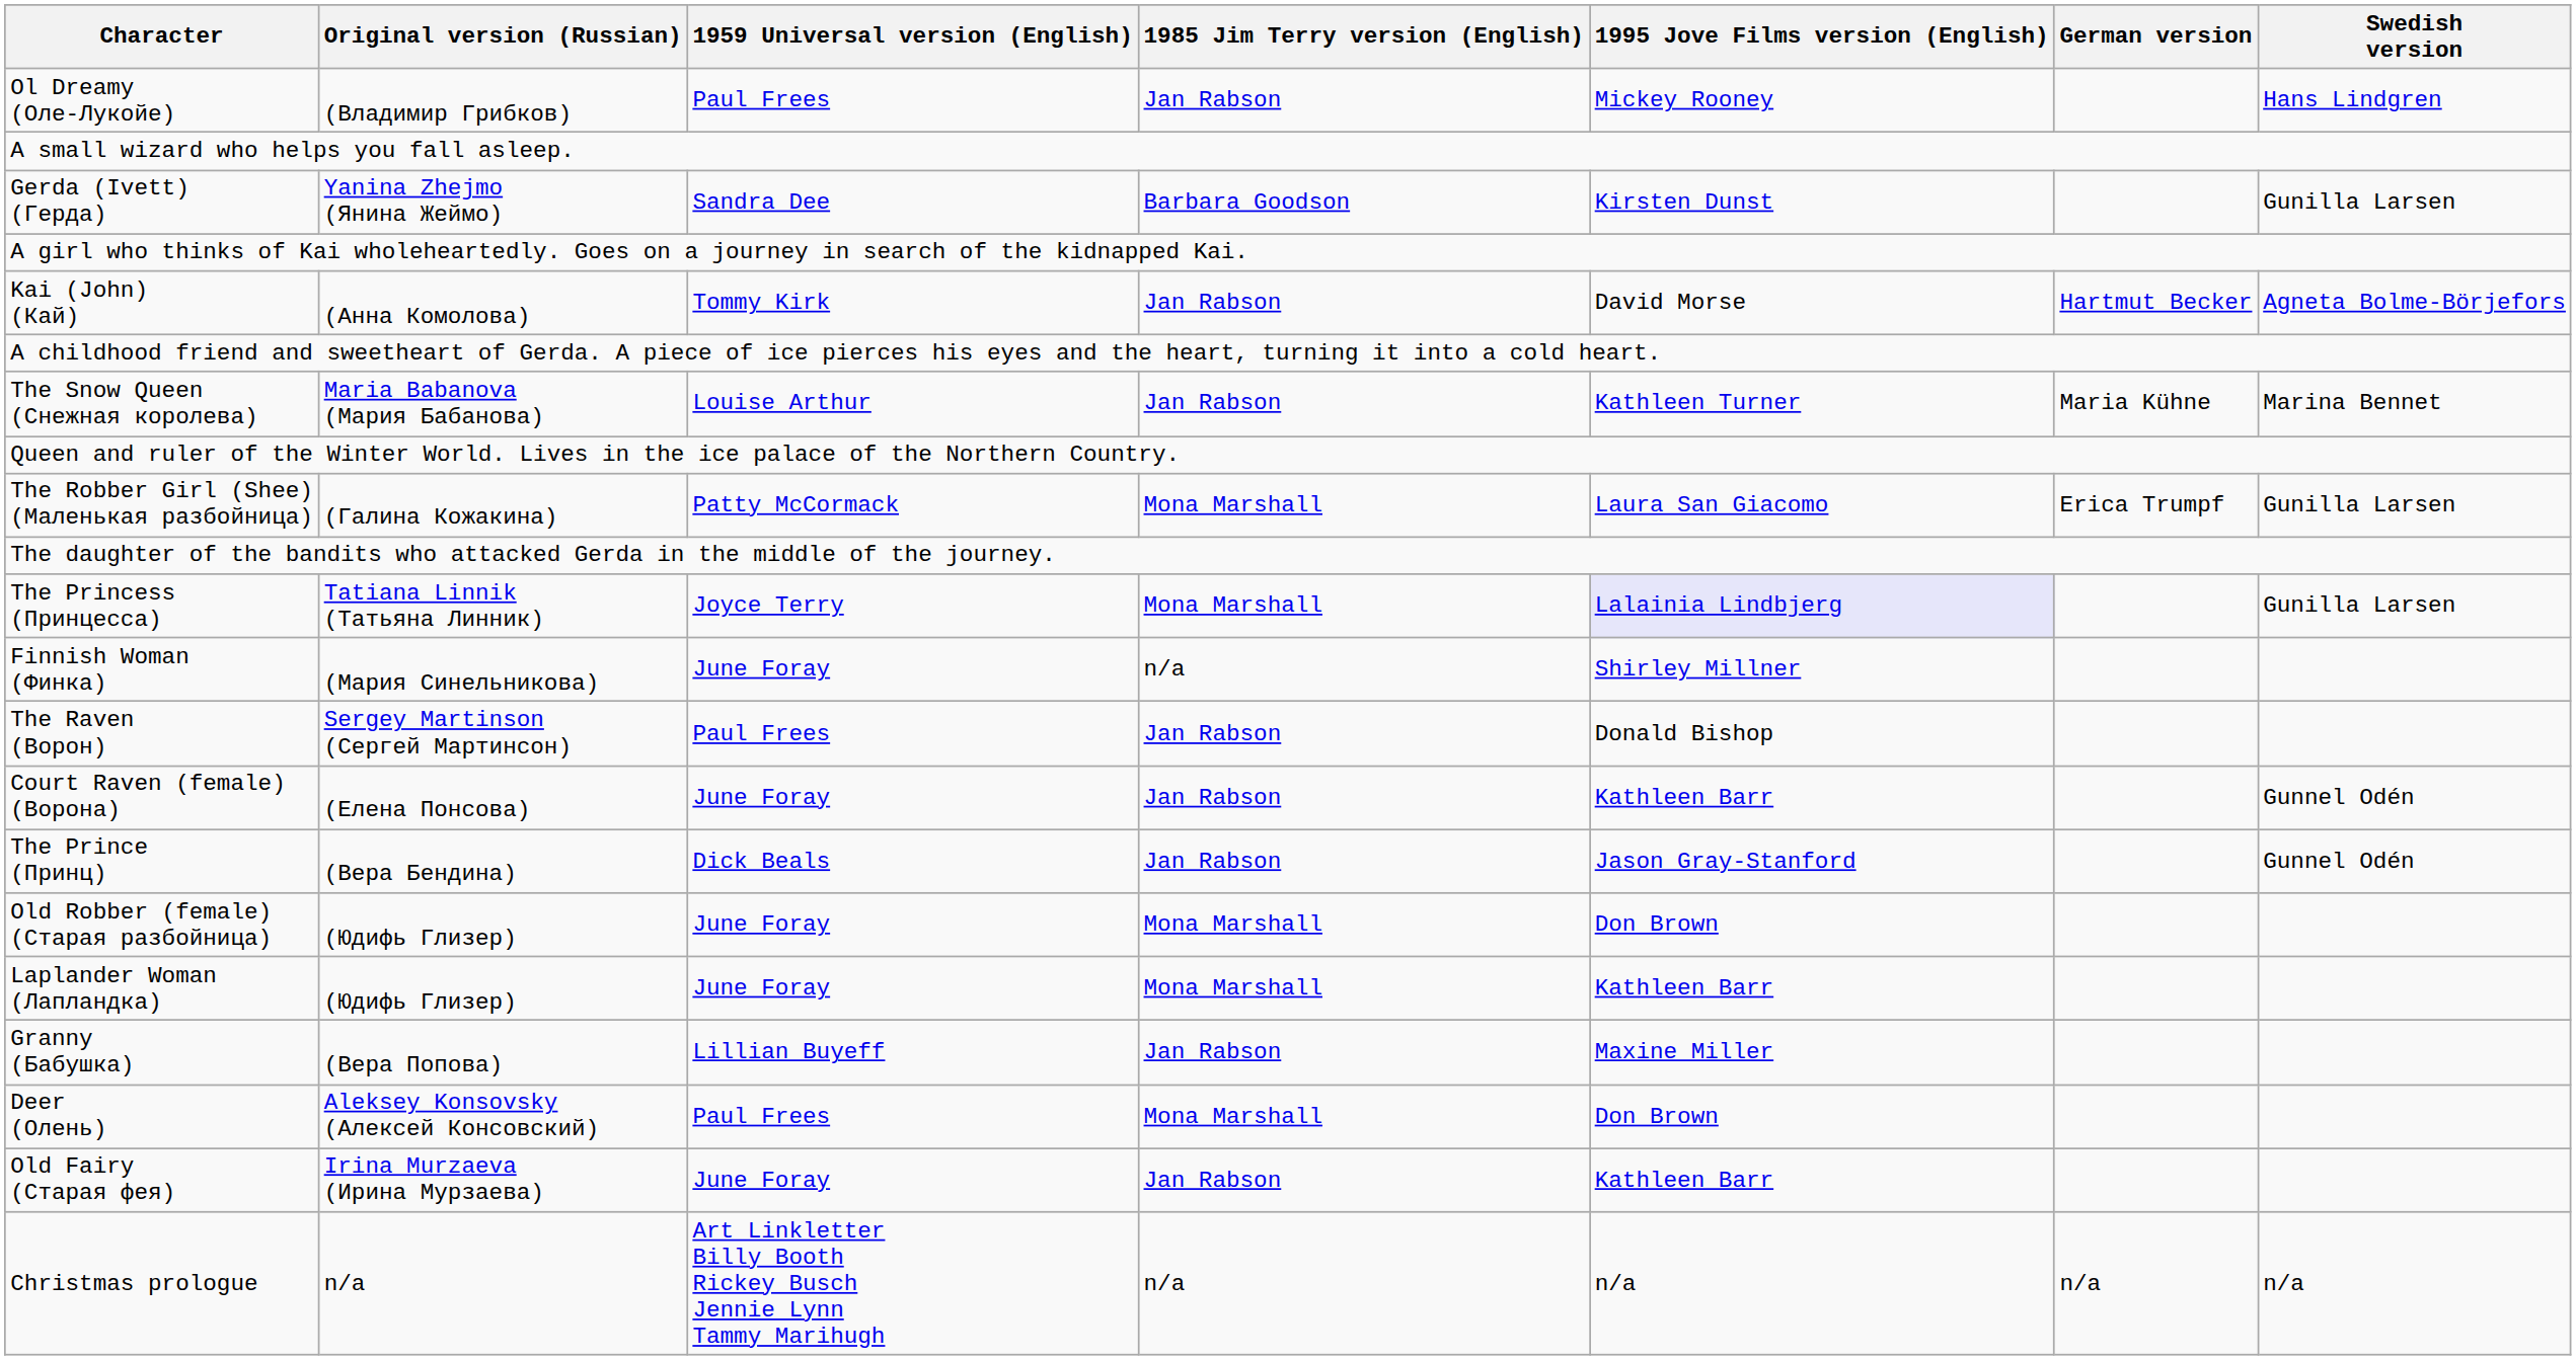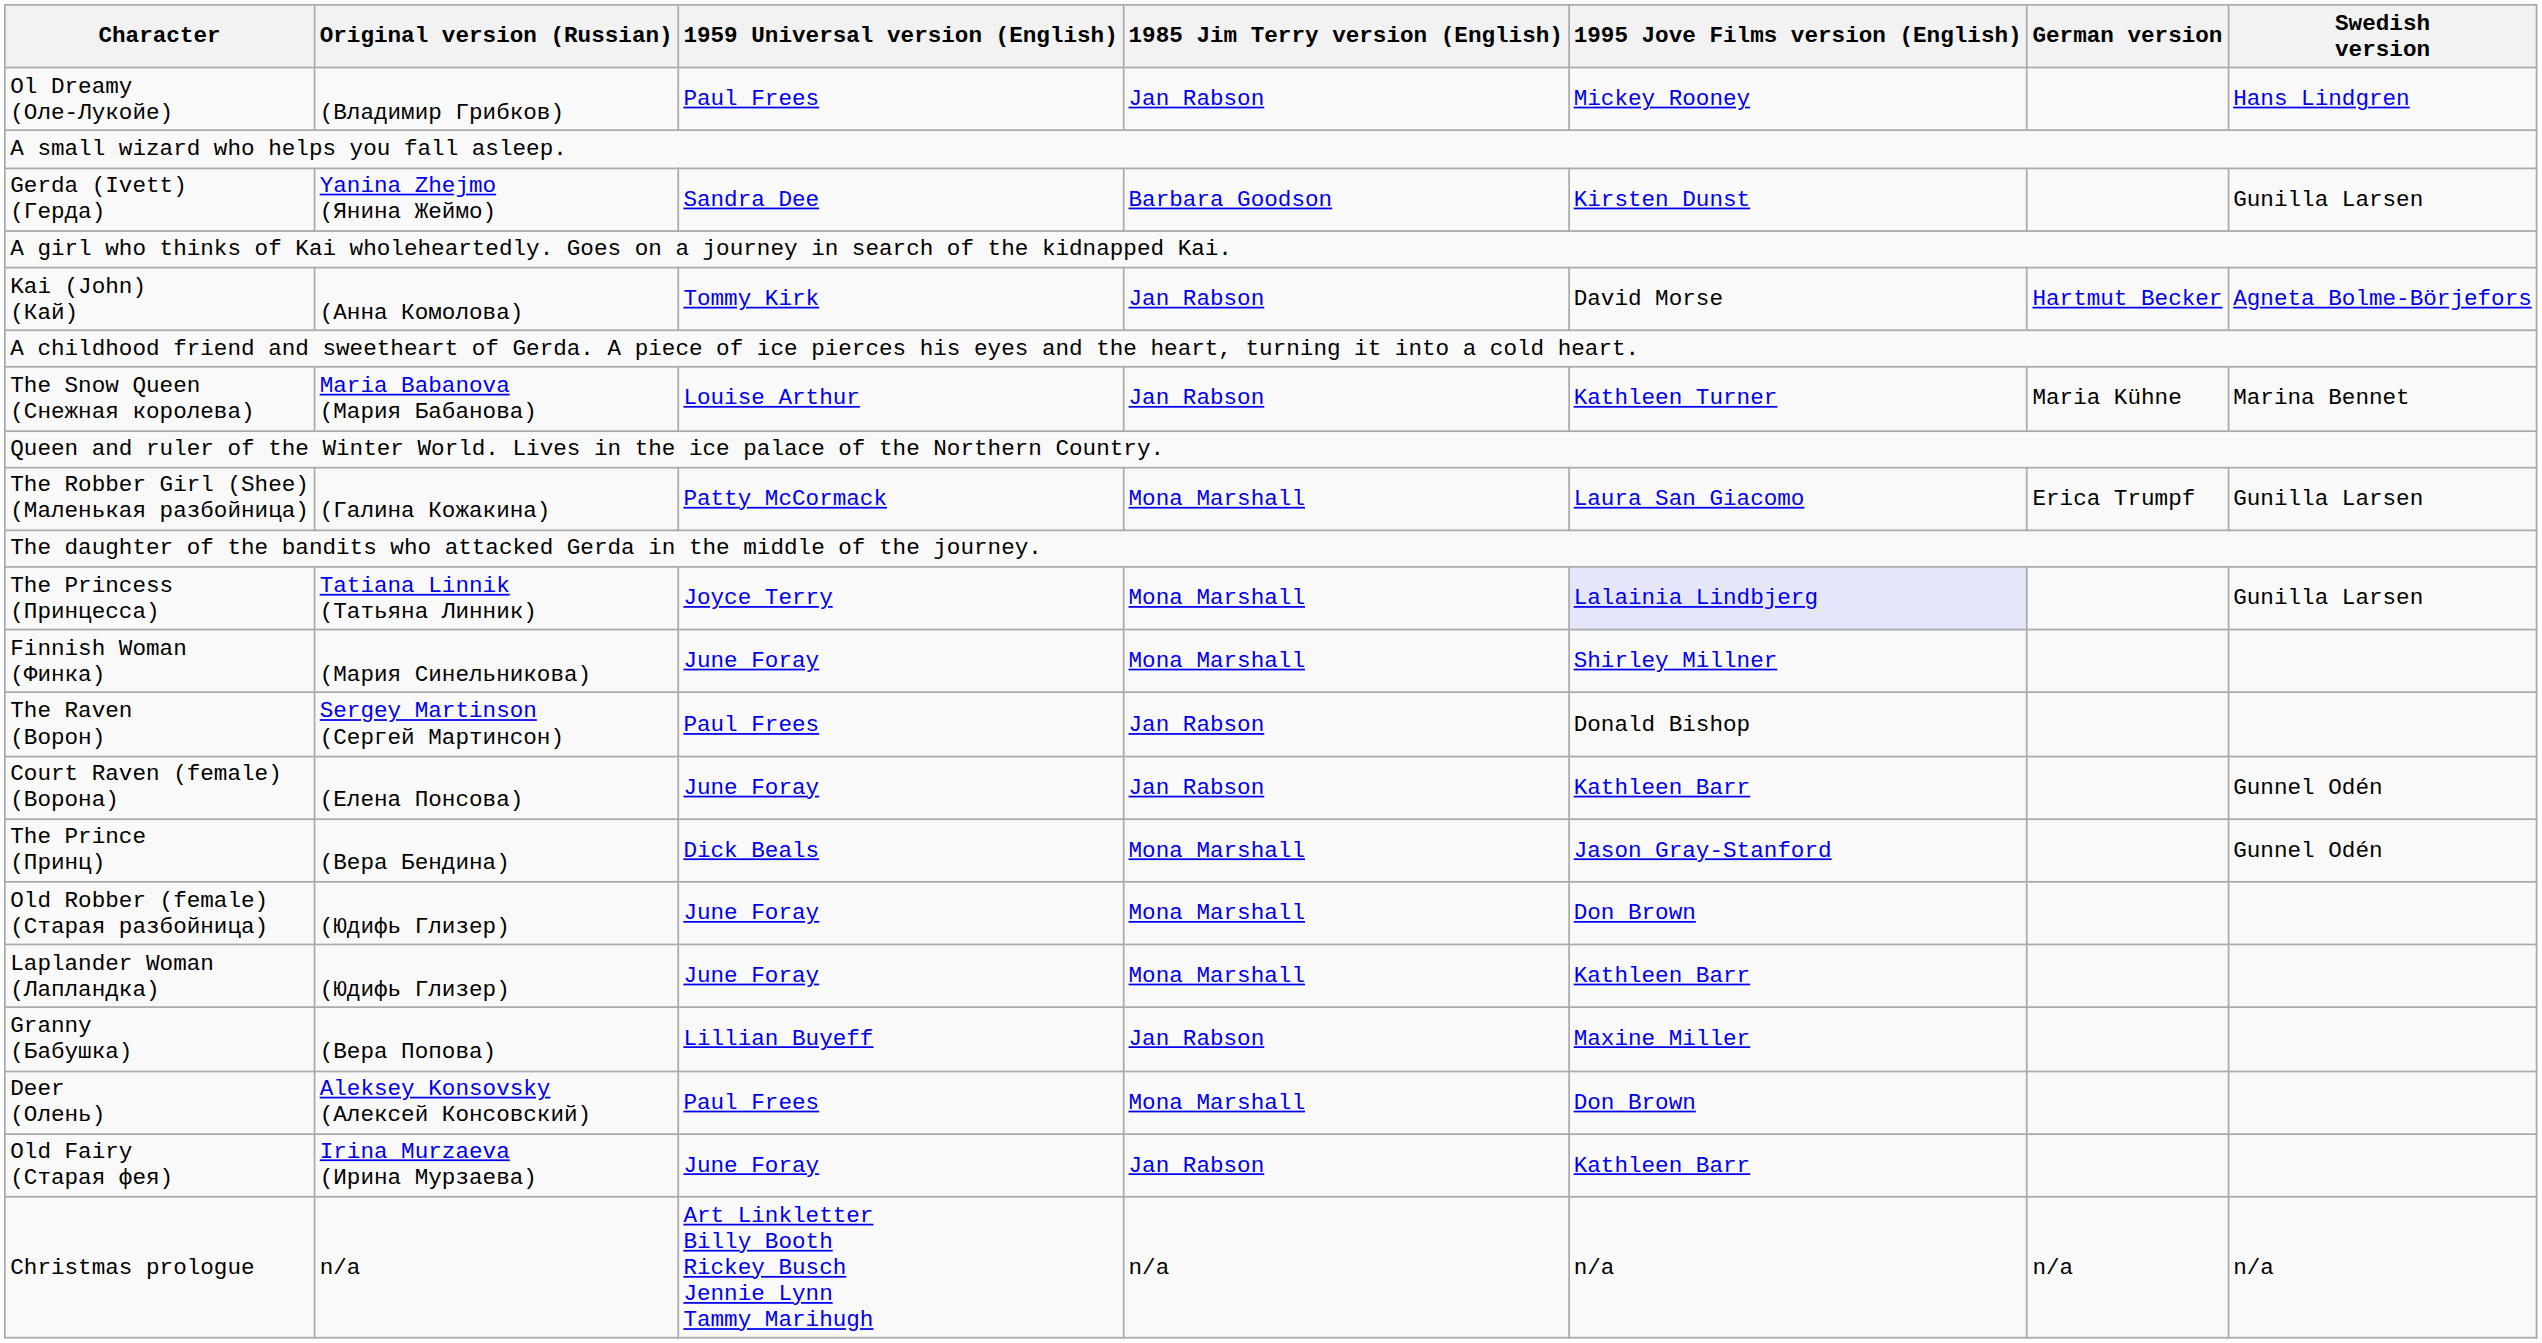 <table class="wikitable">
 <tr>
 <th>Character</th>
 <th>Original version (Russian)</th>
 <th>1959 Universal version (English)</th>
 <th>1985 Jim Terry version (English)</th>
 <th>1995 Jove Films version (English)</th>
 <th>German version</th>
 <th>Swedish<br>version</th>
 </tr>
 <tr>
 <td>Ol Dreamy<br>(Оле-Лукойе)</td>
 <td><br>(Владимир Грибков)</td>
 <td><a href='#'>Paul Frees</a></td>
 <td><a href='#'>Jan Rabson</a></td>
 <td><a href='#'>Mickey Rooney</a></td>
 <td></td>
 <td><a href='#'>Hans Lindgren</a></td>
 </tr>
 <tr>
 <td colspan="7">A small wizard who helps you fall asleep.</td>
 </tr>
 <tr>
 <td>Gerda (Ivett)<br>(Герда)</td>
 <td><a href='#'>Yanina Zhejmo</a><br>(Янина Жеймо)</td>
 <td><a href='#'>Sandra Dee</a></td>
 <td><a href='#'>Barbara Goodson</a></td>
 <td><a href='#'>Kirsten Dunst</a></td>
 <td></td>
 <td>Gunilla Larsen</td>
 </tr>
 <tr>
 <td colspan="7">A girl who thinks of Kai wholeheartedly. Goes on a journey in search of the kidnapped Kai.</td>
 </tr>
 <tr>
 <td>Kai (John)<br>(Кай)</td>
 <td><br>(Анна Комолова)</td>
 <td><a href='#'>Tommy Kirk</a></td>
 <td><a href='#'>Jan Rabson</a></td>
 <td>David Morse</td>
 <td><a href='#'>Hartmut Becker</a></td>
 <td><a href='#'>Agneta Bolme-Börjefors</a></td>
 </tr>
 <tr>
 <td colspan="7">A childhood friend and sweetheart of Gerda. A piece of ice pierces his eyes and the heart, turning it into a cold heart.</td>
 </tr>
 <tr>
 <td>The Snow Queen<br>(Снежная королева)</td>
 <td><a href='#'>Maria Babanova</a><br>(Мария Бабанова)</td>
 <td><a href='#'>Louise Arthur</a></td>
 <td><a href='#'>Jan Rabson</a></td>
 <td><a href='#'>Kathleen Turner</a></td>
 <td>Maria Kühne</td>
 <td>Marina Bennet</td>
 </tr>
 <tr>
 <td colspan="7">Queen and ruler of the Winter World. Lives in the ice palace of the Northern Country.</td>
 </tr>
 <tr>
 <td>The Robber Girl (Shee)<br>(Маленькая разбойница)</td>
 <td><br>(Галина Кожакина)</td>
 <td><a href='#'>Patty McCormack</a></td>
 <td><a href='#'>Mona Marshall</a></td>
 <td><a href='#'>Laura San Giacomo</a></td>
 <td>Erica Trumpf</td>
 <td>Gunilla Larsen</td>
 </tr>
 <tr>
 <td colspan="7">The daughter of the bandits who attacked Gerda in the middle of the journey.</td>
 </tr>
 <tr>
 <td>The Princess<br>(Принцесса)</td>
 <td><a href='#'>Tatiana Linnik</a><br>(Татьяна Линник)</td>
 <td><a href='#'>Joyce Terry</a></td>
 <td><a href='#'>Mona Marshall</a></td>
 <td style="background: lavender;"><a href='#'>Lalainia Lindbjerg</a></td>
 <td></td>
 <td>Gunilla Larsen</td>
 </tr>
 <tr>
 <td>Finnish Woman<br>(Финка)</td>
 <td><br>(Мария Синельникова)</td>
 <td><a href='#'>June Foray</a></td>
-<td>n/a</td>
+<td><a href='#'>Mona Marshall</a></td>
 <td><a href='#'>Shirley Millner</a></td>
 <td></td>
 <td></td>
 </tr>
 <tr>
 <td>The Raven<br>(Ворон)</td>
 <td><a href='#'>Sergey Martinson</a><br>(Сергей Мартинсон)</td>
 <td><a href='#'>Paul Frees</a></td>
 <td><a href='#'>Jan Rabson</a></td>
 <td>Donald Bishop</td>
 <td></td>
 <td></td>
 </tr>
 <tr>
 <td>Court Raven (female)<br>(Ворона)</td>
 <td><br>(Елена Понсова)</td>
 <td><a href='#'>June Foray</a></td>
 <td><a href='#'>Jan Rabson</a></td>
 <td><a href='#'>Kathleen Barr</a></td>
 <td></td>
 <td>Gunnel Odén</td>
 </tr>
 <tr>
 <td>The Prince<br>(Принц)</td>
 <td><br>(Вера Бендина)</td>
 <td><a href='#'>Dick Beals</a></td>
-<td><a href='#'>Jan Rabson</a></td>
+<td><a href='#'>Mona Marshall</a></td>
 <td><a href='#'>Jason Gray-Stanford</a></td>
 <td></td>
 <td>Gunnel Odén</td>
 </tr>
 <tr>
 <td>Old Robber (female)<br>(Старая разбойница)</td>
 <td><br>(Юдифь Глизер)</td>
 <td><a href='#'>June Foray</a></td>
 <td><a href='#'>Mona Marshall</a></td>
 <td><a href='#'>Don Brown</a></td>
 <td></td>
 <td></td>
 </tr>
 <tr>
 <td>Laplander Woman<br>(Лапландка)</td>
 <td><br>(Юдифь Глизер)</td>
 <td><a href='#'>June Foray</a></td>
 <td><a href='#'>Mona Marshall</a></td>
 <td><a href='#'>Kathleen Barr</a></td>
 <td></td>
 <td></td>
 </tr>
 <tr>
 <td>Granny<br>(Бабушка)</td>
 <td><br>(Вера Попова)</td>
 <td><a href='#'>Lillian Buyeff</a></td>
 <td><a href='#'>Jan Rabson</a></td>
 <td><a href='#'>Maxine Miller</a></td>
 <td></td>
 <td></td>
 </tr>
 <tr>
 <td>Deer<br>(Олень)</td>
 <td><a href='#'>Aleksey Konsovsky</a><br>(Алексей Консовский)</td>
 <td><a href='#'>Paul Frees</a></td>
 <td><a href='#'>Mona Marshall</a></td>
 <td><a href='#'>Don Brown</a></td>
 <td></td>
 <td></td>
 </tr>
 <tr>
 <td>Old Fairy<br>(Старая фея)</td>
 <td><a href='#'>Irina Murzaeva</a><br>(Ирина Мурзаева)</td>
 <td><a href='#'>June Foray</a></td>
 <td><a href='#'>Jan Rabson</a></td>
 <td><a href='#'>Kathleen Barr</a></td>
 <td></td>
 <td></td>
 </tr>
 <tr>
 <td>Christmas prologue</td>
 <td>n/a</td>
 <td><a href='#'>Art Linkletter</a><br><a href='#'>Billy Booth</a><br><a href='#'>Rickey Busch</a><br><a href='#'>Jennie Lynn</a><br><a href='#'>Tammy Marihugh</a></td>
 <td>n/a</td>
 <td>n/a</td>
 <td>n/a</td>
 <td>n/a</td>
 </tr>
 </table>
